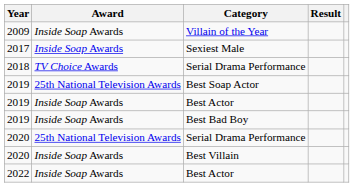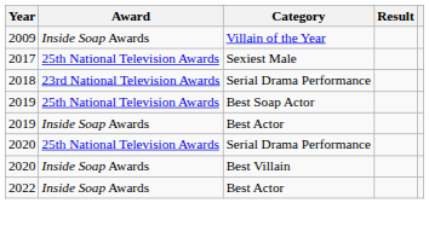 <table class="wikitable">
 <tr>
 <th>Year</th>
 <th>Award</th>
 <th>Category</th>
 <th>Result</th>
 <th></th>
 </tr>
 <tr>
 <td>2009</td>
 <td><em>Inside Soap</em> Awards</td>
 <td><a href='#'>Villain of the Year</a></td>
 <td></td>
 <td align="center"></td>
 </tr>
 <tr>
 <td>2017</td>
-<td><a href='#'><em>Inside Soap</em> Awards</a></td>
+<td><a href='#'>25th National Television Awards</a></td>
 <td>Sexiest Male</td>
 <td></td>
 <td align="center"></td>
 </tr>
 <tr>
 <td>2018</td>
-<td><a href='#'><em>TV Choice</em> Awards</a></td>
+<td><a href='#'>23rd National Television Awards</a></td>
 <td>Serial Drama Performance</td>
 <td></td>
 <td align="center"></td>
 </tr>
 <tr>
 <td>2019</td>
 <td><a href='#'>25th National Television Awards</a></td>
 <td>Best Soap Actor</td>
 <td></td>
 <td align="center"></td>
 </tr>
 <tr>
 <td>2019</td>
 <td><em>Inside Soap</em> Awards</td>
 <td>Best Actor</td>
-<td></td>
-<td align="center"></td>
-</tr>
-<tr>
-<td>2019</td>
-<td><em>Inside Soap</em> Awards</td>
-<td>Best Bad Boy</td>
 <td></td>
 <td align="center"></td>
 </tr>
 <tr>
 <td>2020</td>
 <td><a href='#'>25th National Television Awards</a></td>
 <td>Serial Drama Performance</td>
 <td></td>
 <td align="center"></td>
 </tr>
 <tr>
 <td>2020</td>
 <td><em>Inside Soap</em> Awards</td>
 <td>Best Villain</td>
 <td></td>
 <td align="center"></td>
 </tr>
 <tr>
 <td>2022</td>
 <td><em>Inside Soap</em> Awards</td>
 <td>Best Actor</td>
 <td></td>
 <td align="center"></td>
 </tr>
 </table>
